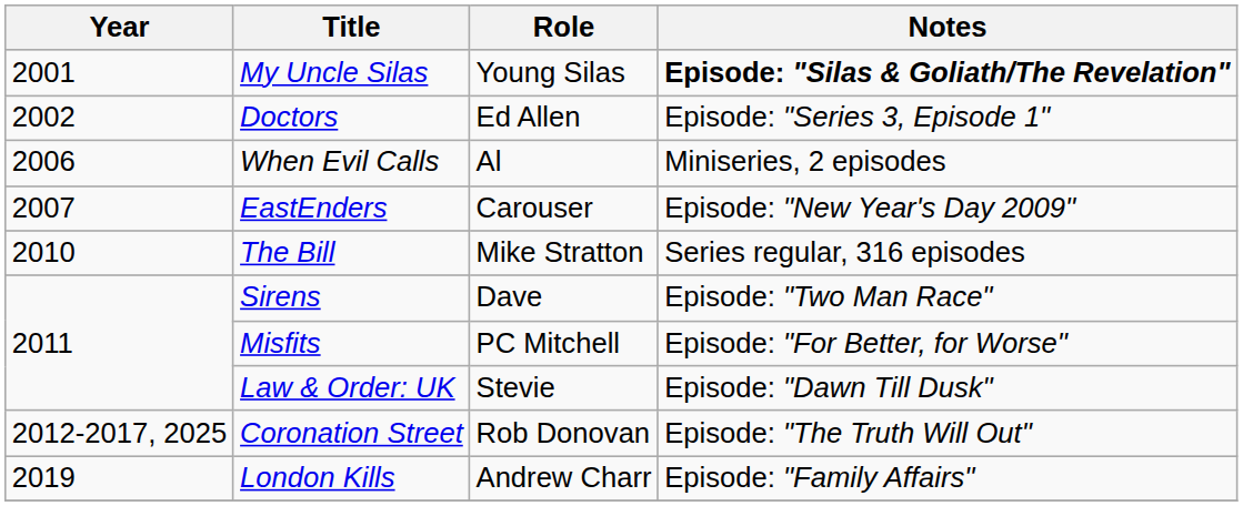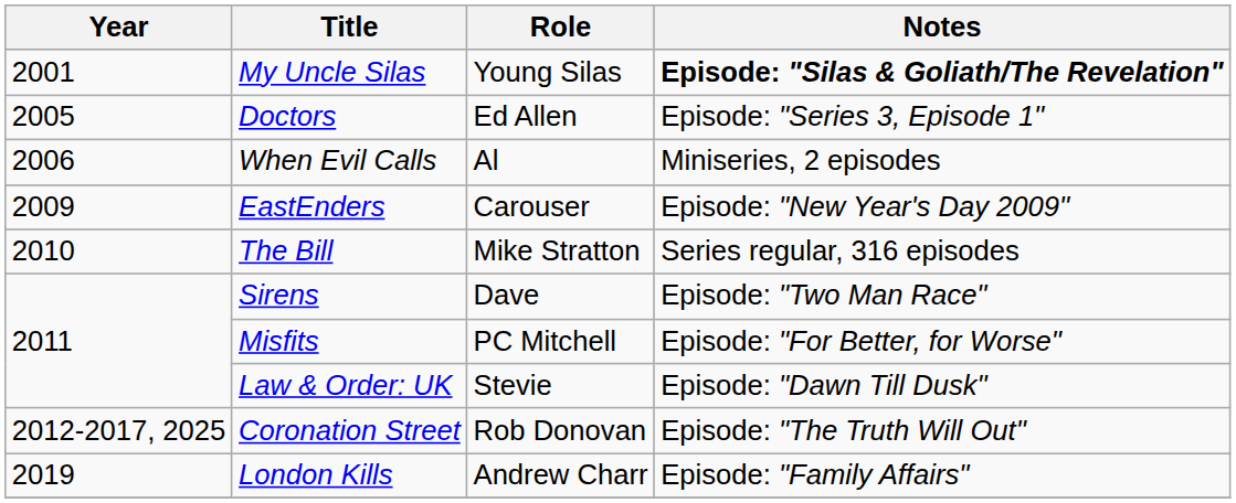 <table class="wikitable sortable">
 <tr>
 <th>Year</th>
 <th>Title</th>
 <th>Role</th>
 <th class="unsortable">Notes</th>
 </tr>
 <tr>
 <td>2001</td>
 <td><em><a href='#'>My Uncle Silas</a></em></td>
 <td>Young Silas</td>
 <td><strong>Episode: <em>"Silas & Goliath/The Revelation"</em></strong></td>
 </tr>
 <tr>
-<td>2002</td>
+<td>2005</td>
 <td><em><a href='#'>Doctors</a></em></td>
 <td>Ed Allen</td>
 <td>Episode: <em>"Series 3, Episode 1"</em></td>
 </tr>
 <tr>
 <td>2006</td>
 <td><em>When Evil Calls</em></td>
 <td>Al</td>
 <td>Miniseries, 2 episodes</td>
 </tr>
 <tr>
-<td>2007</td>
+<td>2009</td>
 <td><em><a href='#'>EastEnders</a></em></td>
 <td>Carouser</td>
 <td>Episode: <em>"New Year's Day 2009"</em></td>
 </tr>
 <tr>
 <td>2010</td>
 <td><em><a href='#'>The Bill</a></em></td>
 <td>Mike Stratton</td>
 <td>Series regular, 316 episodes</td>
 </tr>
 <tr>
 <td rowspan="3">2011</td>
 <td><em><a href='#'>Sirens</a></em></td>
 <td>Dave</td>
 <td>Episode: <em>"Two Man Race"</em></td>
 </tr>
 <tr>
 <td><em><a href='#'>Misfits</a></em></td>
 <td>PC Mitchell</td>
 <td>Episode: <em>"For Better, for Worse"</em></td>
 </tr>
 <tr>
 <td><em><a href='#'>Law & Order: UK</a></em></td>
 <td>Stevie</td>
 <td>Episode: <em>"Dawn Till Dusk"</em></td>
 </tr>
 <tr>
 <td>2012-2017, 2025</td>
 <td><em><a href='#'>Coronation Street</a></em></td>
 <td>Rob Donovan</td>
 <td>Episode: <em>"The Truth Will Out"</em></td>
 </tr>
 <tr>
 <td>2019</td>
 <td><em><a href='#'>London Kills</a></em></td>
 <td>Andrew Charr</td>
 <td>Episode: <em>"Family Affairs"</em></td>
 </tr>
 <tr>
 </tr>
 </table>
